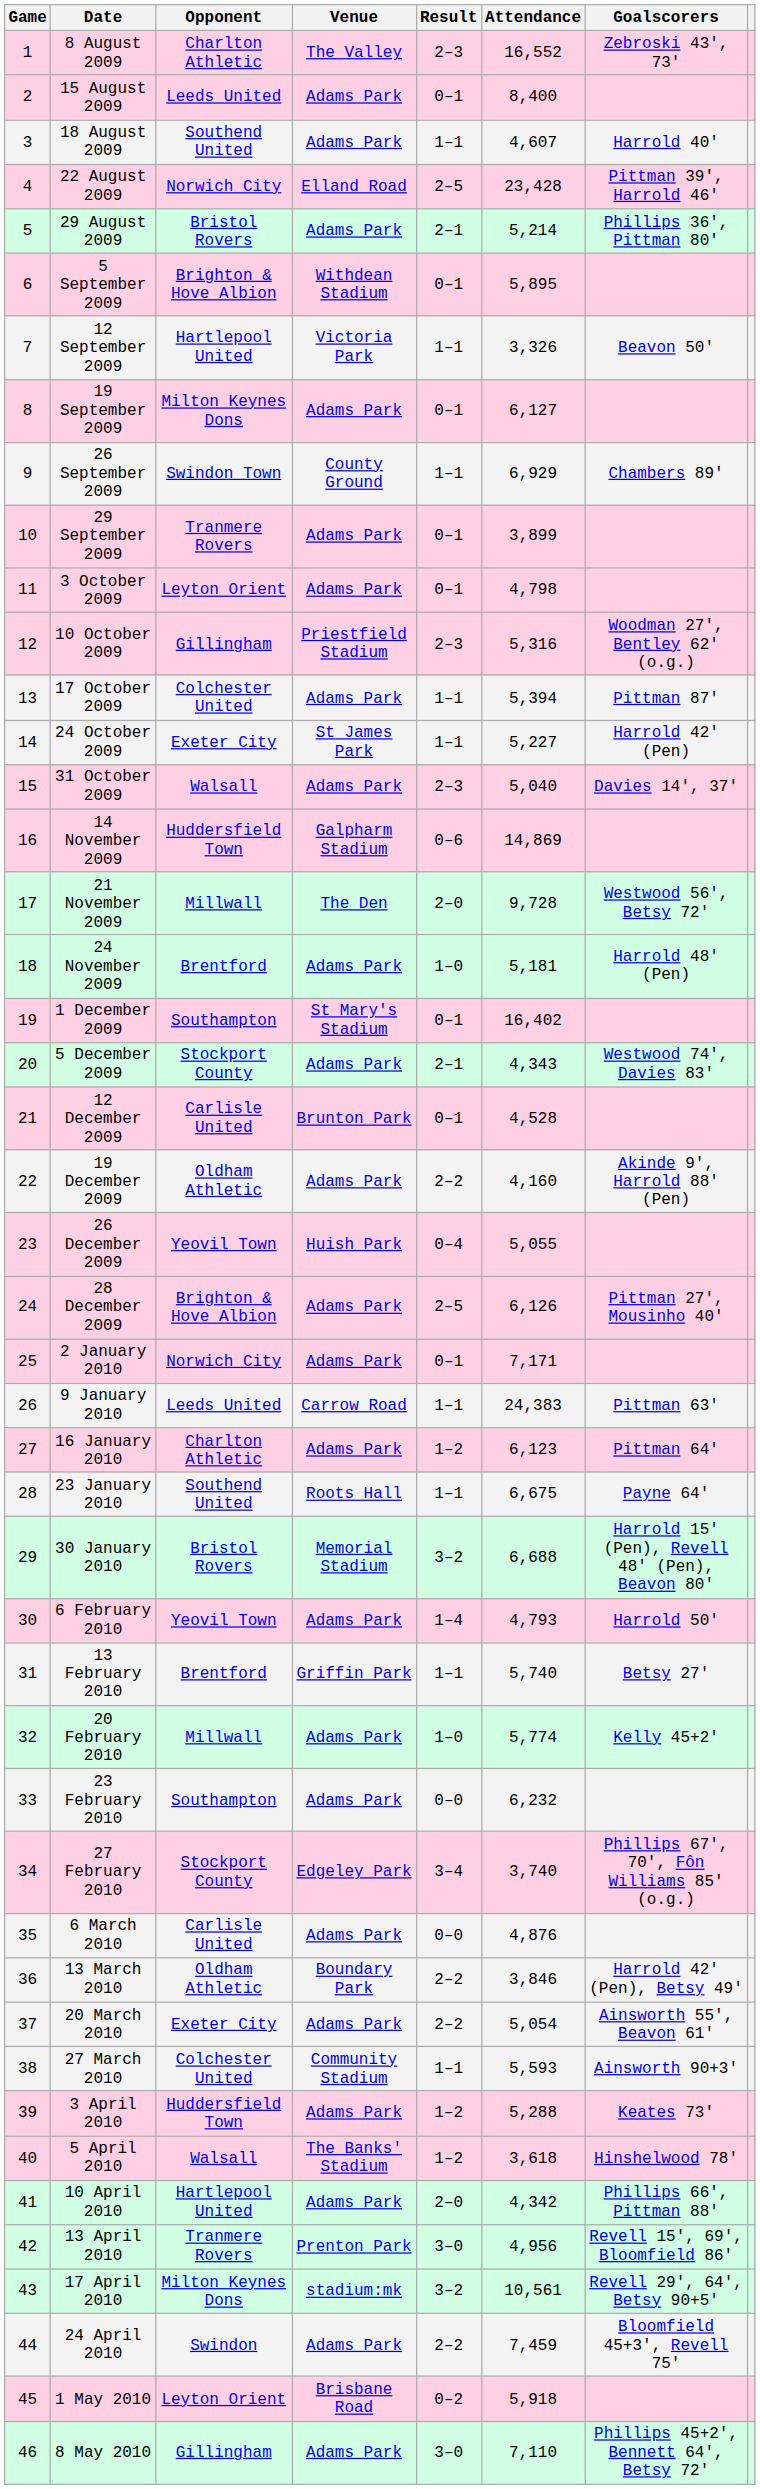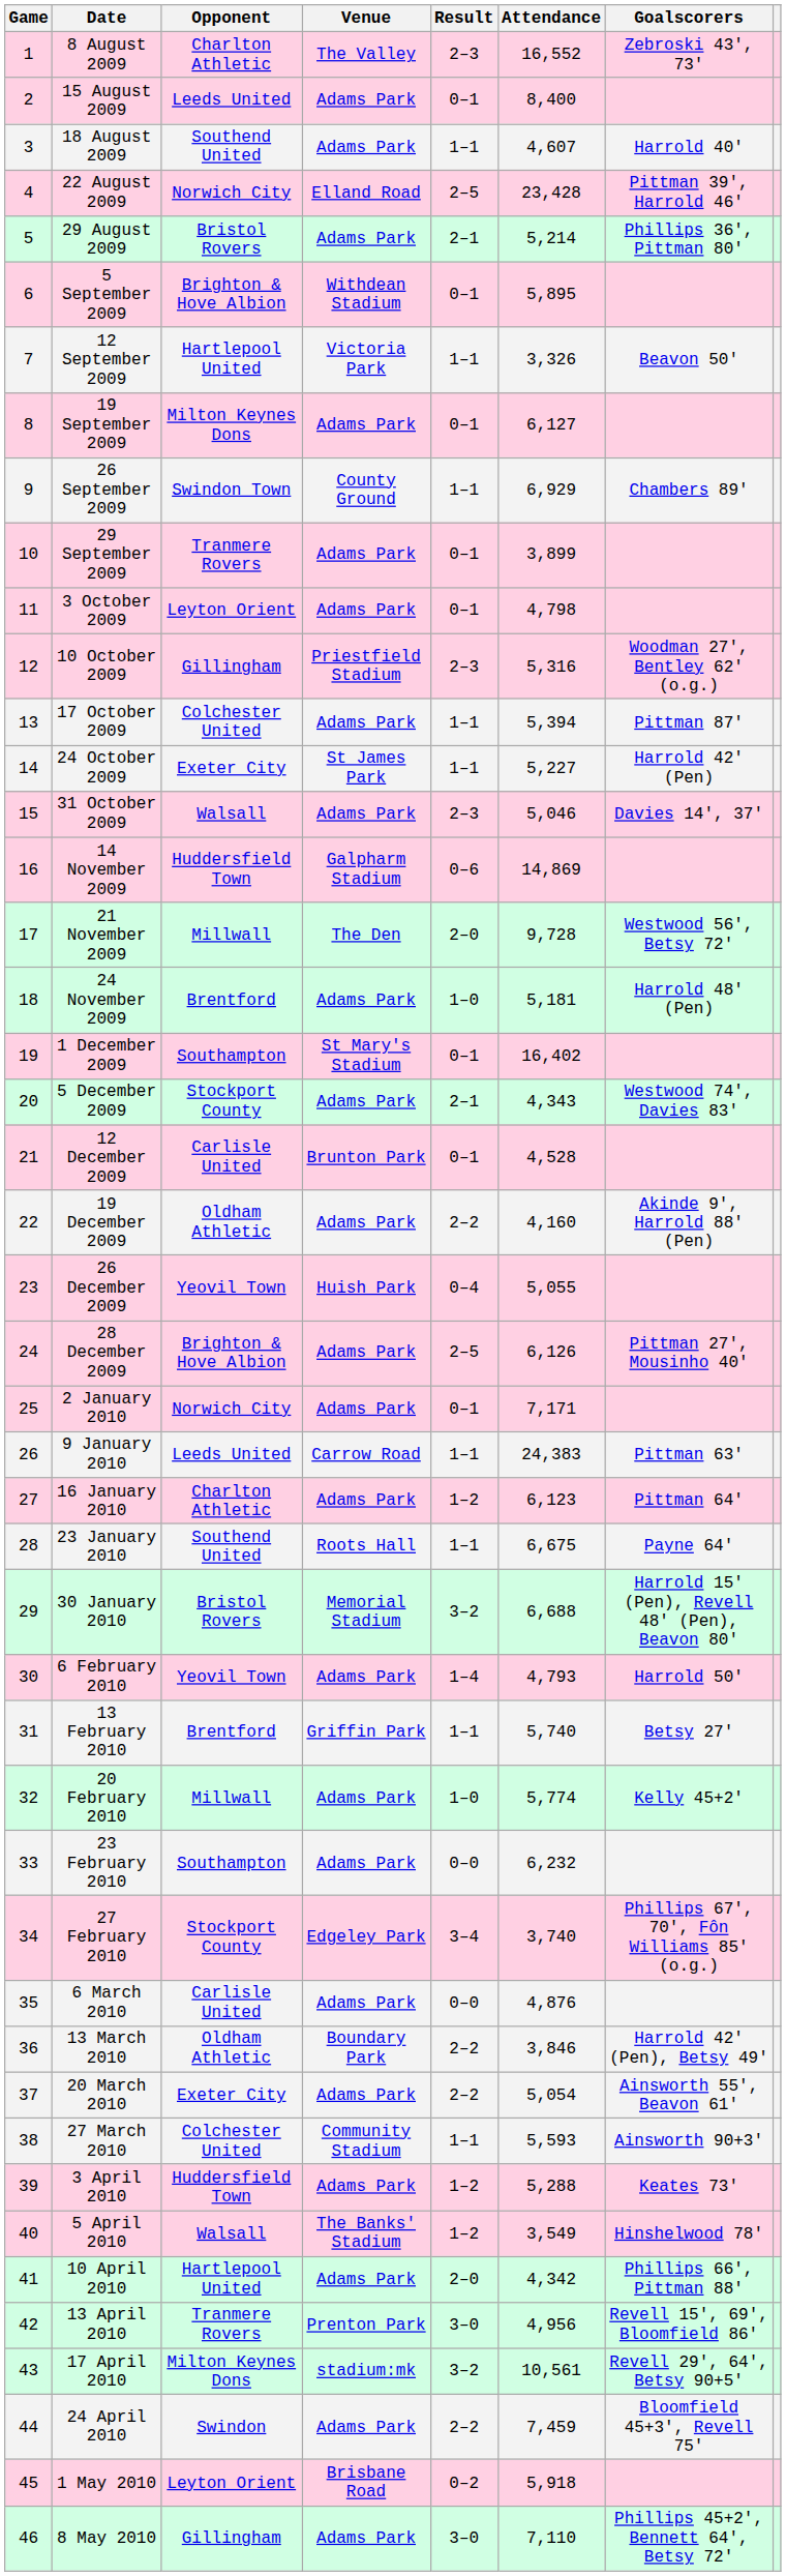 <table class="wikitable" style="text-align:center;">
 <tr>
 <th>Game</th>
 <th>Date</th>
 <th>Opponent</th>
 <th>Venue</th>
 <th>Result</th>
 <th>Attendance</th>
 <th>Goalscorers</th>
 <th></th>
 </tr>
 <tr style="background: #ffd0e3;">
 <td>1</td>
 <td>8 August 2009</td>
 <td><a href='#'>Charlton Athletic</a></td>
 <td><a href='#'>The Valley</a></td>
 <td>2–3</td>
 <td>16,552</td>
 <td><a href='#'>Zebroski</a> 43', 73'</td>
 <td></td>
 </tr>
 <tr style="background: #ffd0e3;">
 <td>2</td>
 <td>15 August 2009</td>
 <td><a href='#'>Leeds United</a></td>
 <td><a href='#'>Adams Park</a></td>
 <td>0–1</td>
 <td>8,400</td>
 <td></td>
 <td></td>
 </tr>
 <tr style="background: #f3f3f3;">
 <td>3</td>
 <td>18 August 2009</td>
 <td><a href='#'>Southend United</a></td>
 <td><a href='#'>Adams Park</a></td>
 <td>1–1</td>
 <td>4,607</td>
 <td><a href='#'>Harrold</a> 40'</td>
 <td></td>
 </tr>
 <tr style="background: #ffd0e3;">
 <td>4</td>
 <td>22 August 2009</td>
 <td><a href='#'>Norwich City</a></td>
 <td><a href='#'>Elland Road</a></td>
 <td>2–5</td>
 <td>23,428</td>
 <td><a href='#'>Pittman</a> 39', <a href='#'>Harrold</a> 46'</td>
 <td></td>
 </tr>
 <tr style="background: #d0ffe3;">
 <td>5</td>
 <td>29 August 2009</td>
 <td><a href='#'>Bristol Rovers</a></td>
 <td><a href='#'>Adams Park</a></td>
 <td>2–1</td>
 <td>5,214</td>
 <td><a href='#'>Phillips</a> 36', <a href='#'>Pittman</a> 80'</td>
 <td></td>
 </tr>
 <tr style="background: #ffd0e3;">
 <td>6</td>
 <td>5 September 2009</td>
 <td><a href='#'>Brighton & Hove Albion</a></td>
 <td><a href='#'>Withdean Stadium</a></td>
 <td>0–1</td>
 <td>5,895</td>
 <td></td>
 <td></td>
 </tr>
 <tr style="background: #f3f3f3;">
 <td>7</td>
 <td>12 September 2009</td>
 <td><a href='#'>Hartlepool United</a></td>
 <td><a href='#'>Victoria Park</a></td>
 <td>1–1</td>
 <td>3,326</td>
 <td><a href='#'>Beavon</a> 50'</td>
 <td></td>
 </tr>
 <tr style="background: #ffd0e3;">
 <td>8</td>
 <td>19 September 2009</td>
 <td><a href='#'>Milton Keynes Dons</a></td>
 <td><a href='#'>Adams Park</a></td>
 <td>0–1</td>
 <td>6,127</td>
 <td></td>
 <td></td>
 </tr>
 <tr style="background: #f3f3f3;">
 <td>9</td>
 <td>26 September 2009</td>
 <td><a href='#'>Swindon Town</a></td>
 <td><a href='#'>County Ground</a></td>
 <td>1–1</td>
 <td>6,929</td>
 <td><a href='#'>Chambers</a> 89'</td>
 <td></td>
 </tr>
 <tr style="background: #ffd0e3;">
 <td>10</td>
 <td>29 September 2009</td>
 <td><a href='#'>Tranmere Rovers</a></td>
 <td><a href='#'>Adams Park</a></td>
 <td>0–1</td>
 <td>3,899</td>
 <td></td>
 <td></td>
 </tr>
 <tr style="background: #ffd0e3;">
 <td>11</td>
 <td>3 October 2009</td>
 <td><a href='#'>Leyton Orient</a></td>
 <td><a href='#'>Adams Park</a></td>
 <td>0–1</td>
 <td>4,798</td>
 <td></td>
 <td></td>
 </tr>
 <tr style="background: #ffd0e3;">
 <td>12</td>
 <td>10 October 2009</td>
 <td><a href='#'>Gillingham</a></td>
 <td><a href='#'>Priestfield Stadium</a></td>
 <td>2–3</td>
 <td>5,316</td>
 <td><a href='#'>Woodman</a> 27', <a href='#'>Bentley</a> 62' (o.g.)</td>
 <td></td>
 </tr>
 <tr style="background: #f3f3f3;">
 <td>13</td>
 <td>17 October 2009</td>
 <td><a href='#'>Colchester United</a></td>
 <td><a href='#'>Adams Park</a></td>
 <td>1–1</td>
 <td>5,394</td>
 <td><a href='#'>Pittman</a> 87'</td>
 <td></td>
 </tr>
 <tr style="background: #f3f3f3;">
 <td>14</td>
 <td>24 October 2009</td>
 <td><a href='#'>Exeter City</a></td>
 <td><a href='#'>St James Park</a></td>
 <td>1–1</td>
 <td>5,227</td>
 <td><a href='#'>Harrold</a> 42' (Pen)</td>
 <td></td>
 </tr>
 <tr style="background: #ffd0e3;">
 <td>15</td>
 <td>31 October 2009</td>
 <td><a href='#'>Walsall</a></td>
 <td><a href='#'>Adams Park</a></td>
 <td>2–3</td>
-<td>5,040</td>
+<td>5,046</td>
 <td><a href='#'>Davies</a> 14', 37'</td>
 <td></td>
 </tr>
 <tr style="background: #ffd0e3;">
 <td>16</td>
 <td>14 November 2009</td>
 <td><a href='#'>Huddersfield Town</a></td>
 <td><a href='#'>Galpharm Stadium</a></td>
 <td>0–6</td>
 <td>14,869</td>
 <td></td>
 <td></td>
 </tr>
 <tr style="background: #d0ffe3;">
 <td>17</td>
 <td>21 November 2009</td>
 <td><a href='#'>Millwall</a></td>
 <td><a href='#'>The Den</a></td>
 <td>2–0</td>
 <td>9,728</td>
 <td><a href='#'>Westwood</a> 56', <a href='#'>Betsy</a> 72'</td>
 <td></td>
 </tr>
 <tr style="background: #d0ffe3;">
 <td>18</td>
 <td>24 November 2009</td>
 <td><a href='#'>Brentford</a></td>
 <td><a href='#'>Adams Park</a></td>
 <td>1–0</td>
 <td>5,181</td>
 <td><a href='#'>Harrold</a> 48' (Pen)</td>
 <td></td>
 </tr>
 <tr style="background: #ffd0e3;">
 <td>19</td>
 <td>1 December 2009</td>
 <td><a href='#'>Southampton</a></td>
 <td><a href='#'>St Mary's Stadium</a></td>
 <td>0–1</td>
 <td>16,402</td>
 <td></td>
 <td></td>
 </tr>
 <tr style="background: #d0ffe3;">
 <td>20</td>
 <td>5 December 2009</td>
 <td><a href='#'>Stockport County</a></td>
 <td><a href='#'>Adams Park</a></td>
 <td>2–1</td>
 <td>4,343</td>
 <td><a href='#'>Westwood</a> 74', <a href='#'>Davies</a> 83'</td>
 <td></td>
 </tr>
 <tr style="background: #ffd0e3;">
 <td>21</td>
 <td>12 December 2009</td>
 <td><a href='#'>Carlisle United</a></td>
 <td><a href='#'>Brunton Park</a></td>
 <td>0–1</td>
 <td>4,528</td>
 <td></td>
 <td></td>
 </tr>
 <tr style="background: #f3f3f3;">
 <td>22</td>
 <td>19 December 2009</td>
 <td><a href='#'>Oldham Athletic</a></td>
 <td><a href='#'>Adams Park</a></td>
 <td>2–2</td>
 <td>4,160</td>
 <td><a href='#'>Akinde</a> 9', <a href='#'>Harrold</a> 88' (Pen)</td>
 <td></td>
 </tr>
 <tr style="background: #ffd0e3;">
 <td>23</td>
 <td>26 December 2009</td>
 <td><a href='#'>Yeovil Town</a></td>
 <td><a href='#'>Huish Park</a></td>
 <td>0–4</td>
 <td>5,055</td>
 <td></td>
 <td></td>
 </tr>
 <tr style="background: #ffd0e3;">
 <td>24</td>
 <td>28 December 2009</td>
 <td><a href='#'>Brighton & Hove Albion</a></td>
 <td><a href='#'>Adams Park</a></td>
 <td>2–5</td>
 <td>6,126</td>
 <td><a href='#'>Pittman</a> 27', <a href='#'>Mousinho</a> 40'</td>
 <td></td>
 </tr>
 <tr style="background: #ffd0e3;">
 <td>25</td>
 <td>2 January 2010</td>
 <td><a href='#'>Norwich City</a></td>
 <td><a href='#'>Adams Park</a></td>
 <td>0–1</td>
 <td>7,171</td>
 <td></td>
 <td></td>
 </tr>
 <tr style="background: #f3f3f3;">
 <td>26</td>
 <td>9 January 2010</td>
 <td><a href='#'>Leeds United</a></td>
 <td><a href='#'>Carrow Road</a></td>
 <td>1–1</td>
 <td>24,383</td>
 <td><a href='#'>Pittman</a> 63'</td>
 <td></td>
 </tr>
 <tr style="background: #ffd0e3;">
 <td>27</td>
 <td>16 January 2010</td>
 <td><a href='#'>Charlton Athletic</a></td>
 <td><a href='#'>Adams Park</a></td>
 <td>1–2</td>
 <td>6,123</td>
 <td><a href='#'>Pittman</a> 64'</td>
 <td></td>
 </tr>
 <tr style="background: #f3f3f3;">
 <td>28</td>
 <td>23 January 2010</td>
 <td><a href='#'>Southend United</a></td>
 <td><a href='#'>Roots Hall</a></td>
 <td>1–1</td>
 <td>6,675</td>
 <td><a href='#'>Payne</a> 64'</td>
 <td></td>
 </tr>
 <tr style="background: #d0ffe3;">
 <td>29</td>
 <td>30 January 2010</td>
 <td><a href='#'>Bristol Rovers</a></td>
 <td><a href='#'>Memorial Stadium</a></td>
 <td>3–2</td>
 <td>6,688</td>
 <td><a href='#'>Harrold</a> 15' (Pen), <a href='#'>Revell</a> 48' (Pen), <a href='#'>Beavon</a> 80'</td>
 <td></td>
 </tr>
 <tr style="background: #ffd0e3;">
 <td>30</td>
 <td>6 February 2010</td>
 <td><a href='#'>Yeovil Town</a></td>
 <td><a href='#'>Adams Park</a></td>
 <td>1–4</td>
 <td>4,793</td>
 <td><a href='#'>Harrold</a> 50'</td>
 <td></td>
 </tr>
 <tr style="background: #f3f3f3;">
 <td>31</td>
 <td>13 February 2010</td>
 <td><a href='#'>Brentford</a></td>
 <td><a href='#'>Griffin Park</a></td>
 <td>1–1</td>
 <td>5,740</td>
 <td><a href='#'>Betsy</a> 27'</td>
 <td></td>
 </tr>
 <tr style="background: #d0ffe3;">
 <td>32</td>
 <td>20 February 2010</td>
 <td><a href='#'>Millwall</a></td>
 <td><a href='#'>Adams Park</a></td>
 <td>1–0</td>
 <td>5,774</td>
 <td><a href='#'>Kelly</a> 45+2'</td>
 <td></td>
 </tr>
 <tr style="background: #f3f3f3;">
 <td>33</td>
 <td>23 February 2010</td>
 <td><a href='#'>Southampton</a></td>
 <td><a href='#'>Adams Park</a></td>
 <td>0–0</td>
 <td>6,232</td>
 <td></td>
 <td></td>
 </tr>
 <tr style="background: #ffd0e3;">
 <td>34</td>
 <td>27 February 2010</td>
 <td><a href='#'>Stockport County</a></td>
 <td><a href='#'>Edgeley Park</a></td>
 <td>3–4</td>
 <td>3,740</td>
 <td><a href='#'>Phillips</a> 67', 70', <a href='#'>Fôn Williams</a> 85' (o.g.)</td>
 <td></td>
 </tr>
 <tr style="background: #f3f3f3;">
 <td>35</td>
 <td>6 March 2010</td>
 <td><a href='#'>Carlisle United</a></td>
 <td><a href='#'>Adams Park</a></td>
 <td>0–0</td>
 <td>4,876</td>
 <td></td>
 <td></td>
 </tr>
 <tr style="background: #f3f3f3;">
 <td>36</td>
 <td>13 March 2010</td>
 <td><a href='#'>Oldham Athletic</a></td>
 <td><a href='#'>Boundary Park</a></td>
 <td>2–2</td>
 <td>3,846</td>
 <td><a href='#'>Harrold</a> 42' (Pen), <a href='#'>Betsy</a> 49'</td>
 <td></td>
 </tr>
 <tr style="background: #f3f3f3;">
 <td>37</td>
 <td>20 March 2010</td>
 <td><a href='#'>Exeter City</a></td>
 <td><a href='#'>Adams Park</a></td>
 <td>2–2</td>
 <td>5,054</td>
 <td><a href='#'>Ainsworth</a> 55', <a href='#'>Beavon</a> 61'</td>
 <td></td>
 </tr>
 <tr style="background: #f3f3f3;">
 <td>38</td>
 <td>27 March 2010</td>
 <td><a href='#'>Colchester United</a></td>
 <td><a href='#'>Community Stadium</a></td>
 <td>1–1</td>
 <td>5,593</td>
 <td><a href='#'>Ainsworth</a> 90+3'</td>
 <td></td>
 </tr>
 <tr style="background: #ffd0e3;">
 <td>39</td>
 <td>3 April 2010</td>
 <td><a href='#'>Huddersfield Town</a></td>
 <td><a href='#'>Adams Park</a></td>
 <td>1–2</td>
 <td>5,288</td>
 <td><a href='#'>Keates</a> 73'</td>
 <td></td>
 </tr>
 <tr style="background: #ffd0e3;">
 <td>40</td>
 <td>5 April 2010</td>
 <td><a href='#'>Walsall</a></td>
 <td><a href='#'>The Banks' Stadium</a></td>
 <td>1–2</td>
-<td>3,618</td>
+<td>3,549</td>
 <td><a href='#'>Hinshelwood</a> 78'</td>
 <td></td>
 </tr>
 <tr style="background: #d0ffe3;">
 <td>41</td>
 <td>10 April 2010</td>
 <td><a href='#'>Hartlepool United</a></td>
 <td><a href='#'>Adams Park</a></td>
 <td>2–0</td>
 <td>4,342</td>
 <td><a href='#'>Phillips</a> 66', <a href='#'>Pittman</a> 88'</td>
 <td></td>
 </tr>
 <tr style="background: #d0ffe3;">
 <td>42</td>
 <td>13 April 2010</td>
 <td><a href='#'>Tranmere Rovers</a></td>
 <td><a href='#'>Prenton Park</a></td>
 <td>3–0</td>
 <td>4,956</td>
 <td><a href='#'>Revell</a> 15', 69', <a href='#'>Bloomfield</a> 86'</td>
 <td></td>
 </tr>
 <tr style="background: #d0ffe3;">
 <td>43</td>
 <td>17 April 2010</td>
 <td><a href='#'>Milton Keynes Dons</a></td>
 <td><a href='#'>stadium:mk</a></td>
 <td>3–2</td>
 <td>10,561</td>
 <td><a href='#'>Revell</a> 29', 64', <a href='#'>Betsy</a> 90+5'</td>
 <td></td>
 </tr>
 <tr style="background: #f3f3f3;">
 <td>44</td>
 <td>24 April 2010</td>
 <td><a href='#'>Swindon</a></td>
 <td><a href='#'>Adams Park</a></td>
 <td>2–2</td>
 <td>7,459</td>
 <td><a href='#'>Bloomfield</a> 45+3', <a href='#'>Revell</a> 75'</td>
 <td></td>
 </tr>
 <tr style="background: #ffd0e3;">
 <td>45</td>
 <td>1 May 2010</td>
 <td><a href='#'>Leyton Orient</a></td>
 <td><a href='#'>Brisbane Road</a></td>
 <td>0–2</td>
 <td>5,918</td>
 <td></td>
 <td></td>
 </tr>
 <tr style="background: #d0ffe3;">
 <td>46</td>
 <td>8 May 2010</td>
 <td><a href='#'>Gillingham</a></td>
 <td><a href='#'>Adams Park</a></td>
 <td>3–0</td>
 <td>7,110</td>
 <td><a href='#'>Phillips</a> 45+2', <a href='#'>Bennett</a> 64', <a href='#'>Betsy</a> 72'</td>
 <td></td>
 </tr>
 </table>
